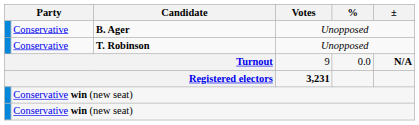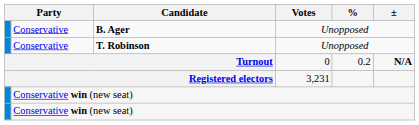 <table class=wikitable>
 <tr>
 <th scope="col" colspan="2" style="width: 130px">Party</th>
 <th scope="col" style="width: 17em">Candidate</th>
 <th scope="col" style="width: 5em">Votes</th>
 <th scope="col" style="width: 3.5em">%</th>
 <th scope="col" style="width: 3.5em">±</th>
 </tr>
 <tr>
 <td style="background:#0087DC;"></td>
 <td><a href='#'>Conservative</a></td>
 <td><strong>B. Ager</strong></td>
 <td style="text-align: center; "colspan="3"><em>Unopposed</em></td>
 </tr>
 <tr>
 <td style="background:#0087DC;"></td>
 <td><a href='#'>Conservative</a></td>
 <td><strong>T. Robinson</strong></td>
 <td style="text-align: center; "colspan="3"><em>Unopposed</em></td>
 </tr>
 <tr style="background-color:#F6F6F6">
 <th colspan="3" style="text-align: right; margin-right: 0.5em"><a href='#'>Turnout</a></th>
-<td style="text-align: right; margin-right: 0.5em">9</td>
-<td style="text-align: right; margin-right: 0.5em">0.0</td>
+<td style="text-align: right; margin-right: 0.5em">0</td>
+<td style="text-align: right; margin-right: 0.5em">0.2</td>
 <td style="text-align: right; margin-right: 0.5em"><strong>N/A</strong></td>
 </tr>
 <tr style="background-color:#F6F6F6;">
 <th colspan="3" style="text-align:right;"><a href='#'>Registered electors</a></th>
-<td style="text-align:right; margin-right:0.5em"><strong>3,231</strong></td>
+<td style="text-align:right; margin-right:0.5em">3,231</td>
 <td></td>
 <td></td>
 </tr>
 <tr style="background-color:#F6F6F6">
 <td style="background:#0087DC;"></td>
 <td colspan="5"><a href='#'>Conservative</a> <strong>win</strong> (new seat)</td>
 </tr>
 <tr style="background-color:#F6F6F6">
 <td style="background:#0087DC;"></td>
 <td colspan="5"><a href='#'>Conservative</a> <strong>win</strong> (new seat)</td>
 </tr>
 </table>
